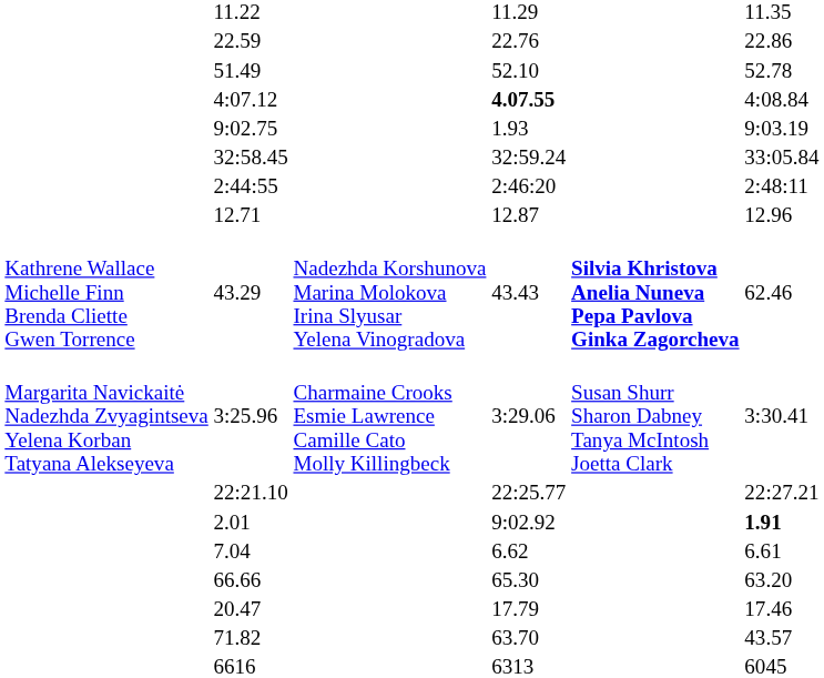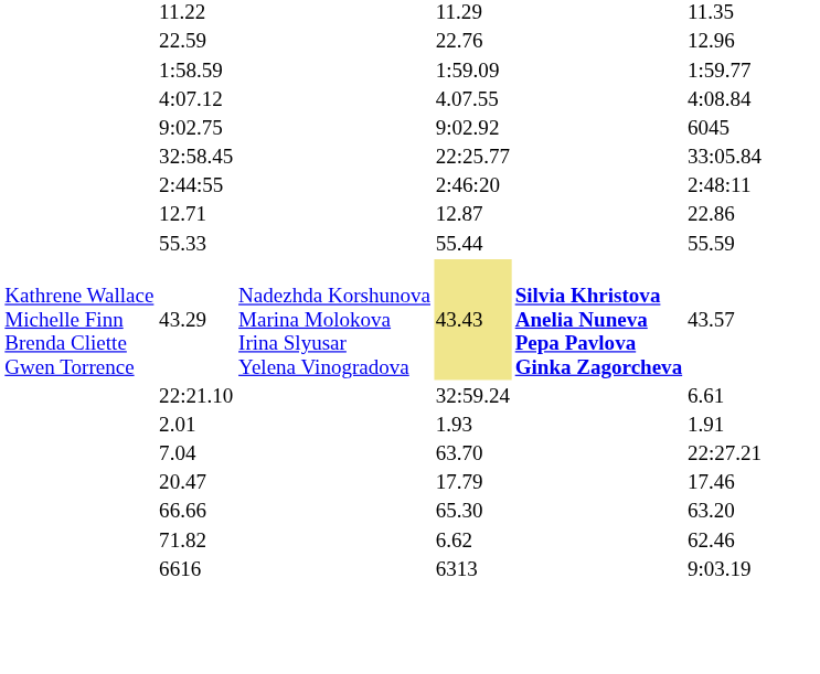 <table>
 <tr>
 <td></td>
 <td></td>
 <td>11.22</td>
 <td></td>
 <td>11.29</td>
 <td></td>
 <td>11.35</td>
 </tr>
 <tr>
 <td></td>
 <td></td>
 <td>22.59</td>
 <td></td>
 <td>22.76</td>
 <td></td>
-<td>22.86</td>
+<td>12.96</td>
 </tr>
 <tr>
 <td></td>
 <td></td>
-<td>51.49</td>
+<td>1:58.59</td>
 <td></td>
-<td>52.10</td>
+<td>1:59.09</td>
 <td></td>
-<td>52.78</td>
+<td>1:59.77</td>
 </tr>
 <tr>
 <td></td>
 <td></td>
 <td>4:07.12</td>
 <td></td>
-<td><strong>4.07.55</strong></td>
+<td>4.07.55</td>
 <td></td>
 <td>4:08.84</td>
 </tr>
 <tr>
 <td></td>
 <td></td>
 <td>9:02.75</td>
 <td></td>
-<td>1.93</td>
+<td>9:02.92</td>
 <td></td>
-<td>9:03.19</td>
+<td>6045</td>
 </tr>
 <tr>
 <td></td>
 <td></td>
 <td>32:58.45</td>
 <td></td>
-<td>32:59.24</td>
+<td>22:25.77</td>
 <td></td>
 <td>33:05.84</td>
 </tr>
 <tr>
 <td></td>
 <td></td>
 <td>2:44:55</td>
 <td></td>
 <td>2:46:20</td>
 <td></td>
 <td>2:48:11</td>
 </tr>
 <tr>
 <td></td>
 <td></td>
 <td>12.71</td>
 <td></td>
 <td>12.87</td>
 <td></td>
-<td>12.96</td>
+<td>22.86</td>
+</tr>
+<tr>
+<td></td>
+<td></td>
+<td>55.33</td>
+<td></td>
+<td>55.44</td>
+<td></td>
+<td>55.59</td>
 </tr>
 <tr>
 <td></td>
 <td><br><a href='#'>Kathrene Wallace</a><br><a href='#'>Michelle Finn</a><br><a href='#'>Brenda Cliette</a><br><a href='#'>Gwen Torrence</a></td>
 <td>43.29</td>
 <td><br><a href='#'>Nadezhda Korshunova</a><br><a href='#'>Marina Molokova</a><br><a href='#'>Irina Slyusar</a><br><a href='#'>Yelena Vinogradova</a></td>
-<td>43.43</td>
+<td style="background: khaki;">43.43</td>
 <td><strong><br><a href='#'>Silvia Khristova</a><br><a href='#'>Anelia Nuneva</a><br><a href='#'>Pepa Pavlova</a><br><a href='#'>Ginka Zagorcheva</a></strong></td>
-<td>62.46</td>
-</tr>
-<tr>
-<td></td>
-<td><br><a href='#'>Margarita Navickaitė</a><br><a href='#'>Nadezhda Zvyagintseva</a><br><a href='#'>Yelena Korban</a><br><a href='#'>Tatyana Alekseyeva</a></td>
-<td>3:25.96</td>
-<td><br><a href='#'>Charmaine Crooks</a><br><a href='#'>Esmie Lawrence</a><br><a href='#'>Camille Cato</a><br><a href='#'>Molly Killingbeck</a></td>
-<td>3:29.06</td>
-<td><br><a href='#'>Susan Shurr</a><br><a href='#'>Sharon Dabney</a><br><a href='#'>Tanya McIntosh</a><br><a href='#'>Joetta Clark</a></td>
-<td>3:30.41</td>
+<td>43.57</td>
 </tr>
 <tr>
 <td></td>
 <td></td>
 <td>22:21.10</td>
 <td></td>
-<td>22:25.77</td>
+<td>32:59.24</td>
+<td></td>
+<td>6.61</td>
+</tr>
+<tr>
+<td></td>
+<td></td>
+<td>2.01</td>
+<td></td>
+<td>1.93</td>
+<td></td>
+<td>1.91</td>
+</tr>
+<tr>
+<td></td>
+<td></td>
+<td>7.04</td>
+<td></td>
+<td>63.70</td>
 <td></td>
 <td>22:27.21</td>
 </tr>
 <tr>
 <td></td>
 <td></td>
-<td>2.01</td>
+<td>20.47</td>
 <td></td>
-<td>9:02.92</td>
+<td>17.79</td>
 <td></td>
-<td><strong>1.91</strong></td>
-</tr>
-<tr>
-<td></td>
-<td></td>
-<td>7.04</td>
-<td></td>
-<td>6.62</td>
-<td></td>
-<td>6.61</td>
+<td>17.46</td>
 </tr>
 <tr>
 <td></td>
 <td></td>
 <td>66.66</td>
 <td></td>
 <td>65.30</td>
 <td></td>
 <td>63.20</td>
 </tr>
 <tr>
 <td></td>
 <td></td>
-<td>20.47</td>
-<td></td>
-<td>17.79</td>
-<td></td>
-<td>17.46</td>
-</tr>
-<tr>
-<td></td>
-<td></td>
 <td>71.82</td>
 <td></td>
-<td>63.70</td>
+<td>6.62</td>
 <td></td>
-<td>43.57</td>
+<td>62.46</td>
 </tr>
 <tr>
 <td></td>
 <td></td>
 <td>6616</td>
 <td></td>
 <td>6313</td>
 <td></td>
-<td>6045</td>
+<td>9:03.19</td>
 </tr>
 </table>
